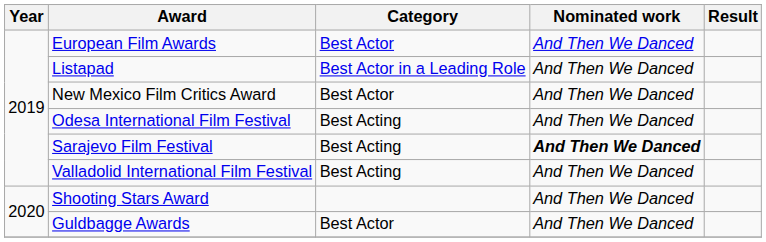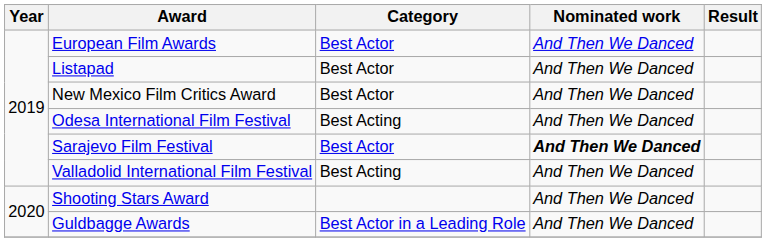 <table class="wikitable">
 <tr>
 <th>Year</th>
 <th>Award</th>
 <th>Category</th>
 <th>Nominated work</th>
 <th>Result</th>
 </tr>
 <tr>
 <td rowspan="6">2019</td>
 <td><a href='#'>European Film Awards</a></td>
 <td><a href='#'>Best Actor</a></td>
 <td><em><a href='#'>And Then We Danced</a></em></td>
 <td></td>
 </tr>
 <tr>
 <td><a href='#'>Listapad</a></td>
-<td><a href='#'>Best Actor in a Leading Role</a></td>
+<td>Best Actor</td>
 <td><em>And Then We Danced</em></td>
 <td></td>
 </tr>
 <tr>
 <td>New Mexico Film Critics Award</td>
 <td>Best Actor</td>
 <td><em>And Then We Danced</em></td>
 <td></td>
 </tr>
 <tr>
 <td><a href='#'>Odesa International Film Festival</a></td>
 <td>Best Acting</td>
 <td><em>And Then We Danced</em></td>
 <td></td>
 </tr>
 <tr>
 <td><a href='#'>Sarajevo Film Festival</a></td>
-<td>Best Acting</td>
+<td><a href='#'>Best Actor</a></td>
 <td><strong><em>And Then We Danced</em></strong></td>
 <td></td>
 </tr>
 <tr>
 <td><a href='#'>Valladolid International Film Festival</a></td>
 <td>Best Acting</td>
 <td><em>And Then We Danced</em></td>
 <td></td>
 </tr>
 <tr>
 <td rowspan="2">2020</td>
 <td><a href='#'>Shooting Stars Award</a></td>
 <td></td>
 <td><em>And Then We Danced</em></td>
 <td></td>
 </tr>
 <tr>
 <td><a href='#'>Guldbagge Awards</a></td>
-<td>Best Actor</td>
+<td><a href='#'>Best Actor in a Leading Role</a></td>
 <td><em>And Then We Danced</em></td>
 <td></td>
 </tr>
 <tr>
 </tr>
 </table>
